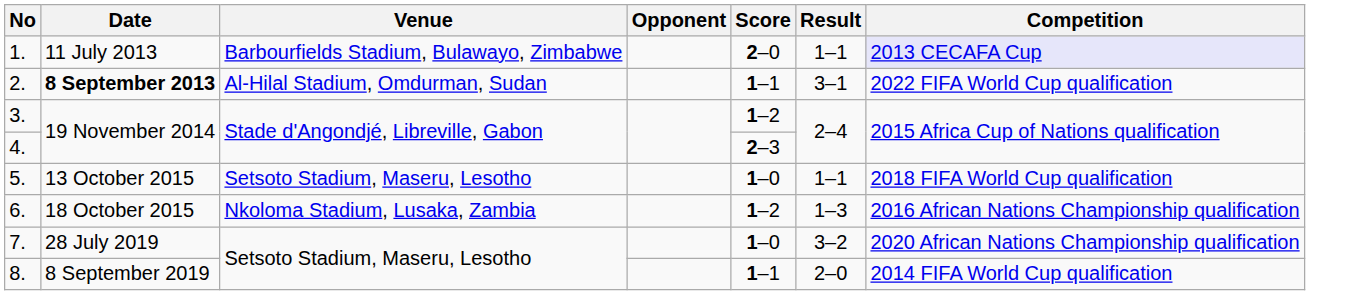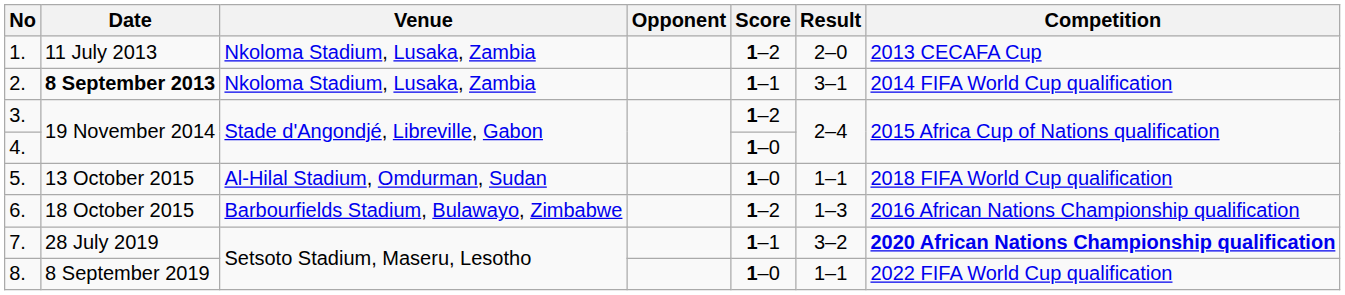 <table class="wikitable" style="font-size:100%;">
 <tr>
 <th>No</th>
 <th>Date</th>
 <th>Venue</th>
 <th>Opponent</th>
 <th>Score</th>
 <th>Result</th>
 <th>Competition</th>
 </tr>
 <tr>
 <td>1.</td>
 <td>11 July 2013</td>
-<td><a href='#'>Barbourfields Stadium</a>, <a href='#'>Bulawayo</a>, <a href='#'>Zimbabwe</a></td>
+<td><a href='#'>Nkoloma Stadium</a>, <a href='#'>Lusaka</a>, <a href='#'>Zambia</a></td>
 <td></td>
-<td align=center><strong>2</strong>–0</td>
-<td align=center>1–1</td>
-<td style="background: lavender;"><a href='#'>2013 CECAFA Cup</a></td>
+<td align=center><strong>1</strong>–2</td>
+<td align=center>2–0</td>
+<td><a href='#'>2013 CECAFA Cup</a></td>
 </tr>
 <tr>
 <td>2.</td>
 <td><strong>8 September 2013</strong></td>
-<td><a href='#'>Al-Hilal Stadium</a>, <a href='#'>Omdurman</a>, <a href='#'>Sudan</a></td>
+<td><a href='#'>Nkoloma Stadium</a>, <a href='#'>Lusaka</a>, <a href='#'>Zambia</a></td>
 <td></td>
 <td align=center><strong>1</strong>–1</td>
 <td align=center>3–1</td>
-<td><a href='#'>2022 FIFA World Cup qualification</a></td>
+<td><a href='#'>2014 FIFA World Cup qualification</a></td>
 </tr>
 <tr>
 <td>3.</td>
 <td rowspan="2">19 November 2014</td>
 <td rowspan="2"><a href='#'>Stade d'Angondjé</a>, <a href='#'>Libreville</a>, <a href='#'>Gabon</a></td>
 <td rowspan="2"></td>
 <td align=center><strong>1</strong>–2</td>
 <td rowspan="2" style="text-align:center">2–4</td>
 <td rowspan="2"><a href='#'>2015 Africa Cup of Nations qualification</a></td>
 </tr>
 <tr>
 <td>4.</td>
-<td align=center><strong>2</strong>–3</td>
+<td align=center><strong>1</strong>–0</td>
 </tr>
 <tr>
 <td>5.</td>
 <td>13 October 2015</td>
-<td><a href='#'>Setsoto Stadium</a>, <a href='#'>Maseru</a>, <a href='#'>Lesotho</a></td>
+<td><a href='#'>Al-Hilal Stadium</a>, <a href='#'>Omdurman</a>, <a href='#'>Sudan</a></td>
 <td></td>
 <td align=center><strong>1</strong>–0</td>
 <td align=center>1–1</td>
 <td><a href='#'>2018 FIFA World Cup qualification</a></td>
 </tr>
 <tr>
 <td>6.</td>
 <td>18 October 2015</td>
-<td><a href='#'>Nkoloma Stadium</a>, <a href='#'>Lusaka</a>, <a href='#'>Zambia</a></td>
+<td><a href='#'>Barbourfields Stadium</a>, <a href='#'>Bulawayo</a>, <a href='#'>Zimbabwe</a></td>
 <td></td>
 <td align=center><strong>1</strong>–2</td>
 <td align=center>1–3</td>
 <td><a href='#'>2016 African Nations Championship qualification</a></td>
 </tr>
 <tr>
 <td>7.</td>
 <td>28 July 2019</td>
 <td rowspan=2>Setsoto Stadium, Maseru, Lesotho</td>
 <td></td>
-<td align=center><strong>1</strong>–0</td>
+<td align=center><strong>1</strong>–1</td>
 <td align=center>3–2</td>
-<td><a href='#'>2020 African Nations Championship qualification</a></td>
+<td><strong><a href='#'>2020 African Nations Championship qualification</a></strong></td>
 </tr>
 <tr>
 <td>8.</td>
 <td>8 September 2019</td>
 <td></td>
-<td align=center><strong>1</strong>–1</td>
-<td align=center>2–0</td>
-<td><a href='#'>2014 FIFA World Cup qualification</a></td>
+<td align=center><strong>1</strong>–0</td>
+<td align=center>1–1</td>
+<td><a href='#'>2022 FIFA World Cup qualification</a></td>
 </tr>
 </table>
